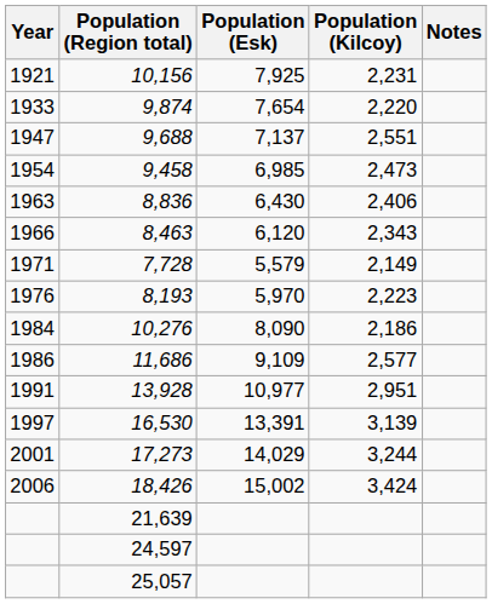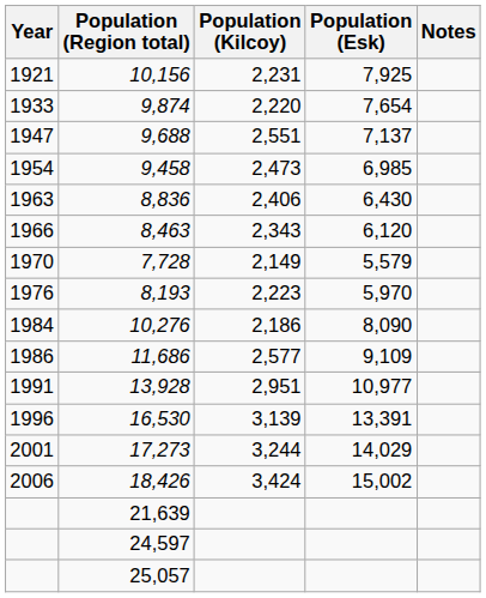 <table class="wikitable" style="text-align:right;">
 <tr>
 <th>Year</th>
 <th>Population<br>(Region total)</th>
+<th>Population<br>(Kilcoy)</th>
 <th>Population<br>(Esk)</th>
-<th>Population<br>(Kilcoy)</th>
 <th>Notes</th>
 </tr>
 <tr>
 <td>1921</td>
 <td><em>10,156</em></td>
+<td>2,231</td>
 <td>7,925</td>
-<td>2,231</td>
 <td></td>
 </tr>
 <tr>
 <td>1933</td>
 <td><em>9,874</em></td>
+<td>2,220</td>
 <td>7,654</td>
-<td>2,220</td>
 <td></td>
 </tr>
 <tr>
 <td>1947</td>
 <td><em>9,688</em></td>
+<td>2,551</td>
 <td>7,137</td>
-<td>2,551</td>
 <td></td>
 </tr>
 <tr>
 <td>1954</td>
 <td><em>9,458</em></td>
+<td>2,473</td>
 <td>6,985</td>
-<td>2,473</td>
 <td></td>
 </tr>
 <tr>
 <td>1963</td>
 <td><em>8,836</em></td>
+<td>2,406</td>
 <td>6,430</td>
-<td>2,406</td>
 <td></td>
 </tr>
 <tr>
 <td>1966</td>
 <td><em>8,463</em></td>
+<td>2,343</td>
 <td>6,120</td>
-<td>2,343</td>
 <td></td>
 </tr>
 <tr>
-<td>1971</td>
+<td>1970</td>
 <td><em>7,728</em></td>
+<td>2,149</td>
 <td>5,579</td>
-<td>2,149</td>
 <td></td>
 </tr>
 <tr>
 <td>1976</td>
 <td><em>8,193</em></td>
+<td>2,223</td>
 <td>5,970</td>
-<td>2,223</td>
 <td></td>
 </tr>
 <tr>
 <td>1984</td>
 <td><em>10,276</em></td>
+<td>2,186</td>
 <td>8,090</td>
-<td>2,186</td>
 <td></td>
 </tr>
 <tr>
 <td>1986</td>
 <td><em>11,686</em></td>
+<td>2,577</td>
 <td>9,109</td>
-<td>2,577</td>
 <td></td>
 </tr>
 <tr>
 <td>1991</td>
 <td><em>13,928</em></td>
+<td>2,951</td>
 <td>10,977</td>
-<td>2,951</td>
 <td></td>
 </tr>
 <tr>
-<td>1997</td>
+<td>1996</td>
 <td><em>16,530</em></td>
+<td>3,139</td>
 <td>13,391</td>
-<td>3,139</td>
 <td></td>
 </tr>
 <tr>
 <td>2001</td>
 <td><em>17,273</em></td>
+<td>3,244</td>
 <td>14,029</td>
-<td>3,244</td>
 <td></td>
 </tr>
 <tr>
 <td>2006</td>
 <td><em>18,426</em></td>
+<td>3,424</td>
 <td>15,002</td>
-<td>3,424</td>
 <td></td>
 </tr>
 <tr>
 <td></td>
 <td>21,639</td>
 <td></td>
 <td></td>
 <td></td>
 </tr>
 <tr>
 <td></td>
 <td>24,597</td>
 <td></td>
 <td></td>
 <td></td>
 </tr>
 <tr>
 <td></td>
 <td>25,057</td>
 <td></td>
 <td></td>
 <td></td>
 </tr>
 </table>
